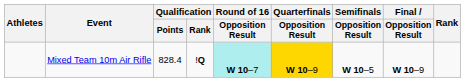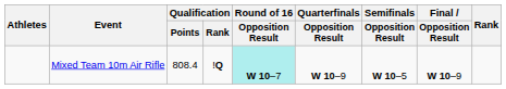 <table class="wikitable" style="font-size:90%;">
 <tr>
 <th rowspan=2>Athletes</th>
 <th rowspan=2>Event</th>
 <th colspan=2>Qualification</th>
 <th>Round of 16</th>
 <th>Quarterfinals</th>
 <th>Semifinals</th>
 <th>Final / </th>
 <th rowspan=2>Rank</th>
 </tr>
 <tr style="font-size:95%">
 <th>Points</th>
 <th>Rank</th>
 <th>Opposition<br>Result</th>
 <th>Opposition<br>Result</th>
 <th>Opposition<br>Result</th>
 <th>Opposition<br>Result</th>
 </tr>
 <tr align=center>
 <td align=left> <br> </td>
 <td align=left><a href='#'>Mixed Team 10m Air Rifle</a></td>
-<td>828.4</td>
+<td>808.4</td>
 <td>!<strong>Q</strong></td>
 <td style="background: paleturquoise;"><br><br><strong>W</strong> <strong>10</strong>–7</td>
-<td style="background: gold;"><br><br><strong>W</strong> <strong>10</strong>–9</td>
+<td><br><br><strong>W</strong> <strong>10</strong>–9</td>
 <td><br><br><strong>W</strong> <strong>10</strong>–5</td>
 <td><br><br><strong>W</strong> <strong>10</strong>–9</td>
 <td></td>
 </tr>
 </table>
